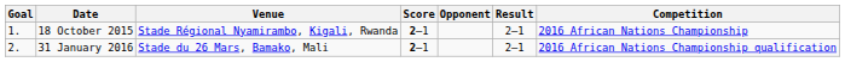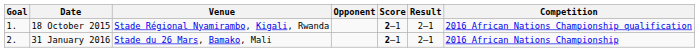 <table class="wikitable plainrowheaders sortable">
 <tr>
 <th>Goal</th>
 <th>Date</th>
 <th>Venue</th>
+<th>Opponent</th>
 <th>Score</th>
-<th>Opponent</th>
 <th>Result</th>
 <th>Competition</th>
 </tr>
 <tr>
 <td>1.</td>
 <td>18 October 2015</td>
 <td><a href='#'>Stade Régional Nyamirambo</a>, <a href='#'>Kigali</a>, Rwanda</td>
+<td></td>
 <td align=center><strong>2</strong>–1</td>
-<td></td>
 <td align=center>2–1</td>
-<td><a href='#'>2016 African Nations Championship</a></td>
+<td><a href='#'>2016 African Nations Championship qualification</a></td>
 </tr>
 <tr>
 <td>2.</td>
 <td>31 January 2016</td>
 <td><a href='#'>Stade du 26 Mars</a>, <a href='#'>Bamako</a>, Mali</td>
+<td></td>
 <td align=center><strong>2</strong>–1</td>
-<td></td>
 <td align=center>2–1</td>
-<td><a href='#'>2016 African Nations Championship qualification</a></td>
+<td><a href='#'>2016 African Nations Championship</a></td>
 </tr>
 </table>
